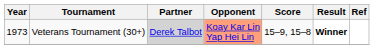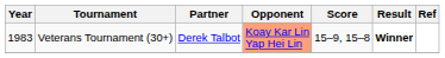 <table class="sortable wikitable" style="font-size: 90%;">
 <tr>
 <th>Year</th>
 <th>Tournament</th>
 <th>Partner</th>
 <th>Opponent</th>
 <th>Score</th>
 <th>Result</th>
 <th>Ref</th>
 </tr>
 <tr>
-<td align="center">1973</td>
+<td align="center">1983</td>
 <td align="left">Veterans Tournament (30+)</td>
-<td align="left" style="background: lightgrey;"> <a href='#'>Derek Talbot</a></td>
+<td align="left"> <a href='#'>Derek Talbot</a></td>
 <td align="left" style="background: lightsalmon;"> <a href='#'>Koay Kar Lin</a><br> <a href='#'>Yap Hei Lin</a></td>
 <td align="left">15–9, 15–8</td>
 <td style="text-align:left; background:white"> <strong>Winner</strong></td>
 <td style="text-align:center; background:white"></td>
 </tr>
 <tr>
 </tr>
 </table>
